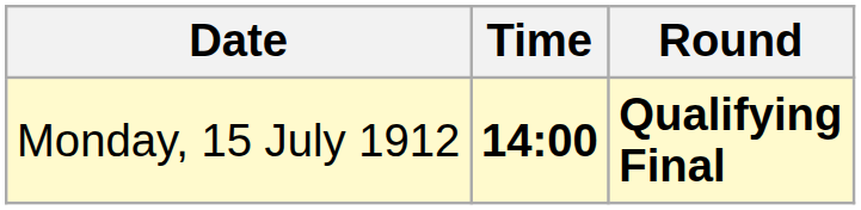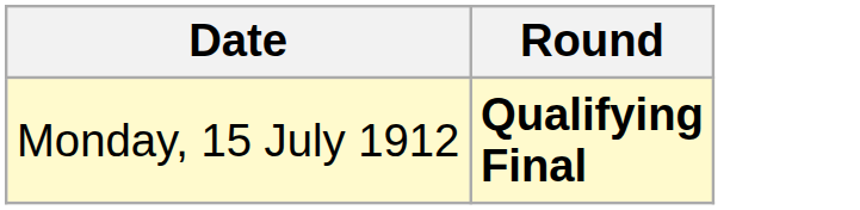 <table class="wikitable">
 <tr>
 <th>Date</th>
-<th>Time</th>
 <th>Round</th>
 </tr>
 <tr style=background:lemonchiffon>
 <td>Monday, 15 July 1912</td>
-<td><strong>14:00</strong></td>
 <td><strong>Qualifying</strong><br><strong>Final</strong></td>
 </tr>
 </table>
